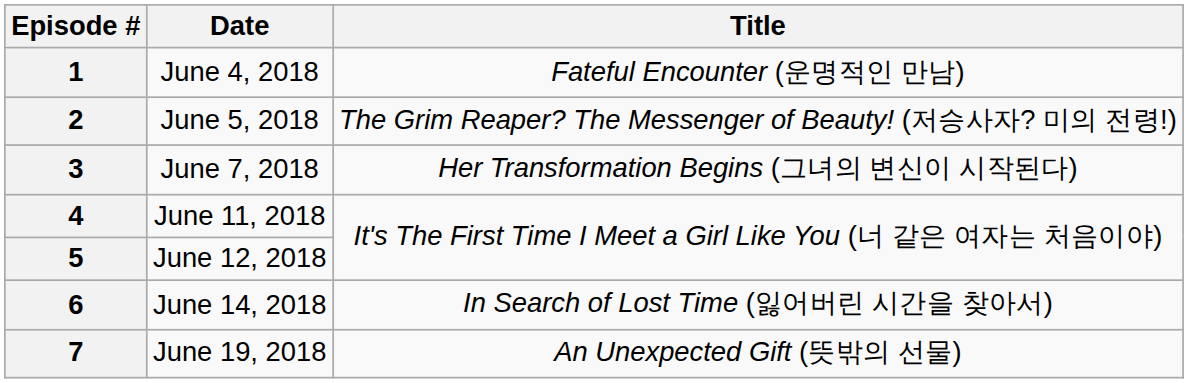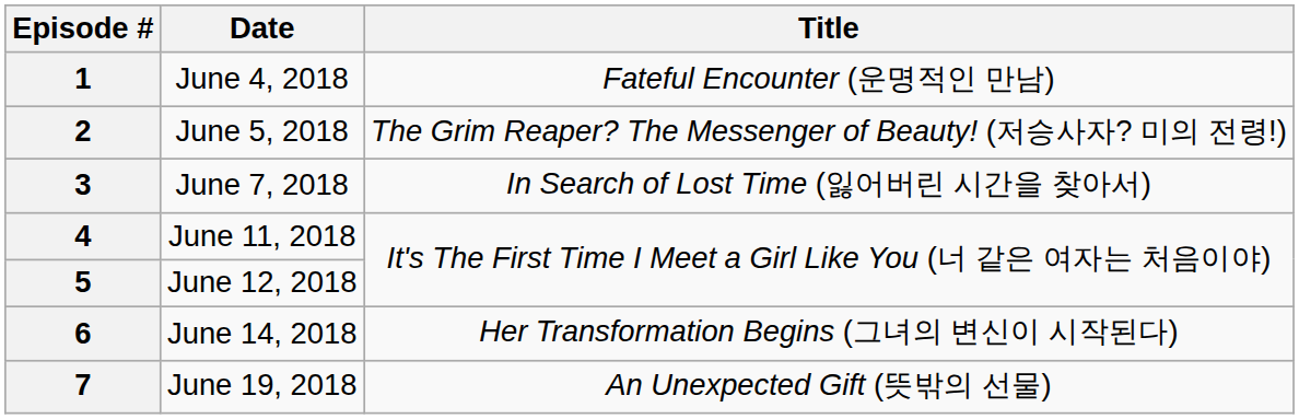 <table class="wikitable" style="text-align:center;">
 <tr>
 <th>Episode #</th>
 <th>Date</th>
 <th>Title</th>
 </tr>
 <tr>
 <th>1</th>
 <td>June 4, 2018</td>
 <td><em>Fateful Encounter</em> (운명적인 만남)</td>
 </tr>
 <tr>
 <th>2</th>
 <td>June 5, 2018</td>
 <td><em>The Grim Reaper? The Messenger of Beauty!</em> (저승사자? 미의 전령!)</td>
 </tr>
 <tr>
 <th>3</th>
 <td>June 7, 2018</td>
-<td><em>Her Transformation Begins</em> (그녀의 변신이 시작된다)</td>
+<td><em>In Search of Lost Time</em> (잃어버린 시간을 찾아서)</td>
 </tr>
 <tr>
 <th>4</th>
 <td>June 11, 2018</td>
 <td rowspan=2><em>It's The First Time I Meet a Girl Like You</em> (너 같은 여자는 처음이야)</td>
 </tr>
 <tr>
 <th>5</th>
 <td>June 12, 2018</td>
 </tr>
 <tr>
 <th>6</th>
 <td>June 14, 2018</td>
-<td><em>In Search of Lost Time</em> (잃어버린 시간을 찾아서)</td>
+<td><em>Her Transformation Begins</em> (그녀의 변신이 시작된다)</td>
 </tr>
 <tr>
 <th>7</th>
 <td>June 19, 2018</td>
 <td><em>An Unexpected Gift</em> (뜻밖의 선물)</td>
 </tr>
 </table>
